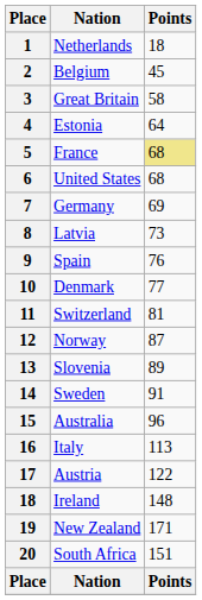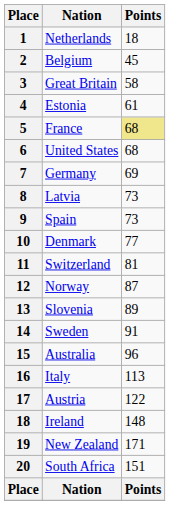 <table class="wikitable" style="font-size: 95%">
 <tr>
 <th>Place</th>
 <th>Nation</th>
 <th>Points</th>
 </tr>
 <tr>
 <th>1</th>
 <td> <a href='#'>Netherlands</a></td>
 <td>18</td>
 </tr>
 <tr>
 <th>2</th>
 <td> <a href='#'>Belgium</a></td>
 <td>45</td>
 </tr>
 <tr>
 <th>3</th>
 <td> <a href='#'>Great Britain</a></td>
 <td>58</td>
 </tr>
 <tr>
 <th>4</th>
 <td> <a href='#'>Estonia</a></td>
-<td>64</td>
+<td>61</td>
 </tr>
 <tr>
 <th>5</th>
 <td> <a href='#'>France</a></td>
 <td style="background: khaki;">68</td>
 </tr>
 <tr>
 <th>6</th>
 <td> <a href='#'>United States</a></td>
 <td>68</td>
 </tr>
 <tr>
 <th>7</th>
 <td> <a href='#'>Germany</a></td>
 <td>69</td>
 </tr>
 <tr>
 <th>8</th>
 <td> <a href='#'>Latvia</a></td>
 <td>73</td>
 </tr>
 <tr>
 <th>9</th>
 <td> <a href='#'>Spain</a></td>
-<td>76</td>
+<td>73</td>
 </tr>
 <tr>
 <th>10</th>
 <td> <a href='#'>Denmark</a></td>
 <td>77</td>
 </tr>
 <tr>
 <th>11</th>
 <td> <a href='#'>Switzerland</a></td>
 <td>81</td>
 </tr>
 <tr>
 <th>12</th>
 <td> <a href='#'>Norway</a></td>
 <td>87</td>
 </tr>
 <tr>
 <th>13</th>
 <td> <a href='#'>Slovenia</a></td>
 <td>89</td>
 </tr>
 <tr>
 <th>14</th>
 <td> <a href='#'>Sweden</a></td>
 <td>91</td>
 </tr>
 <tr>
 <th>15</th>
 <td> <a href='#'>Australia</a></td>
 <td>96</td>
 </tr>
 <tr>
 <th>16</th>
 <td> <a href='#'>Italy</a></td>
 <td>113</td>
 </tr>
 <tr>
 <th>17</th>
 <td> <a href='#'>Austria</a></td>
 <td>122</td>
 </tr>
 <tr>
 <th>18</th>
 <td> <a href='#'>Ireland</a></td>
 <td>148</td>
 </tr>
 <tr>
 <th>19</th>
 <td> <a href='#'>New Zealand</a></td>
 <td>171</td>
 </tr>
 <tr>
 <th>20</th>
 <td> <a href='#'>South Africa</a></td>
 <td>151</td>
 </tr>
 <tr>
 <th>Place</th>
 <th>Nation</th>
 <th>Points</th>
 </tr>
 <tr>
 </tr>
 </table>
